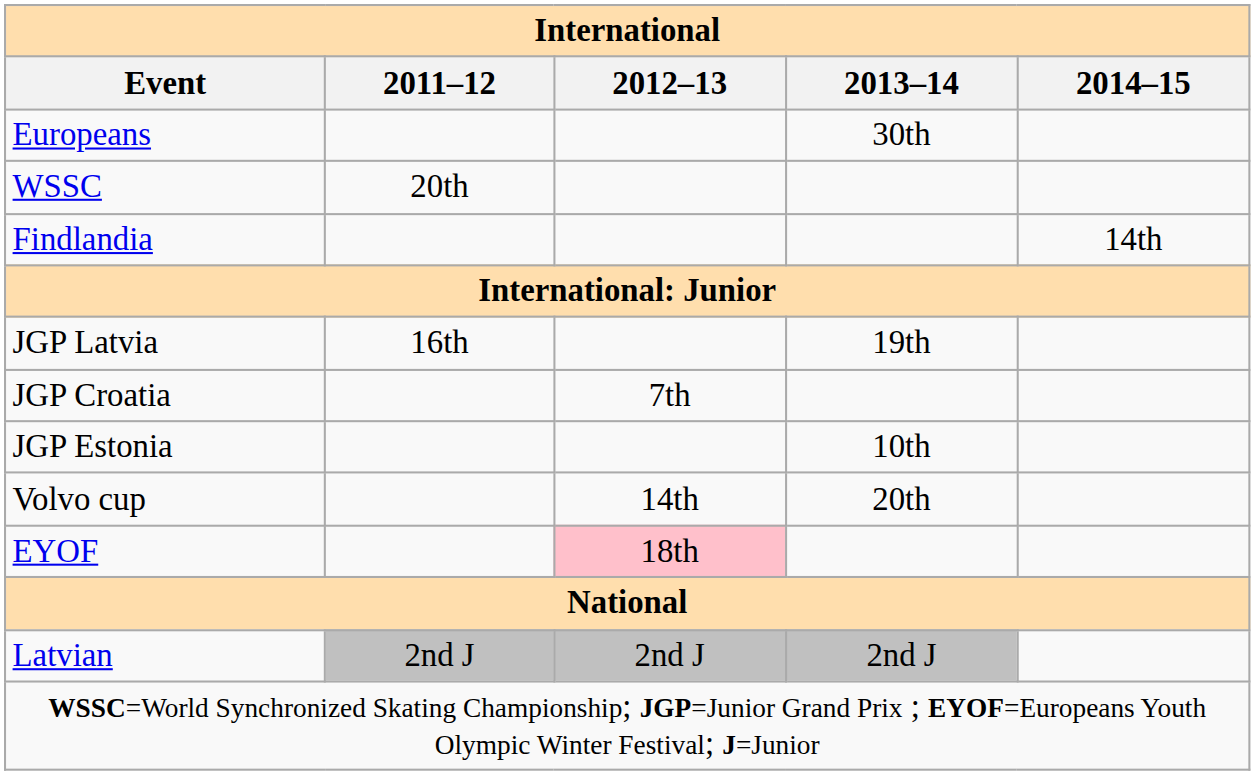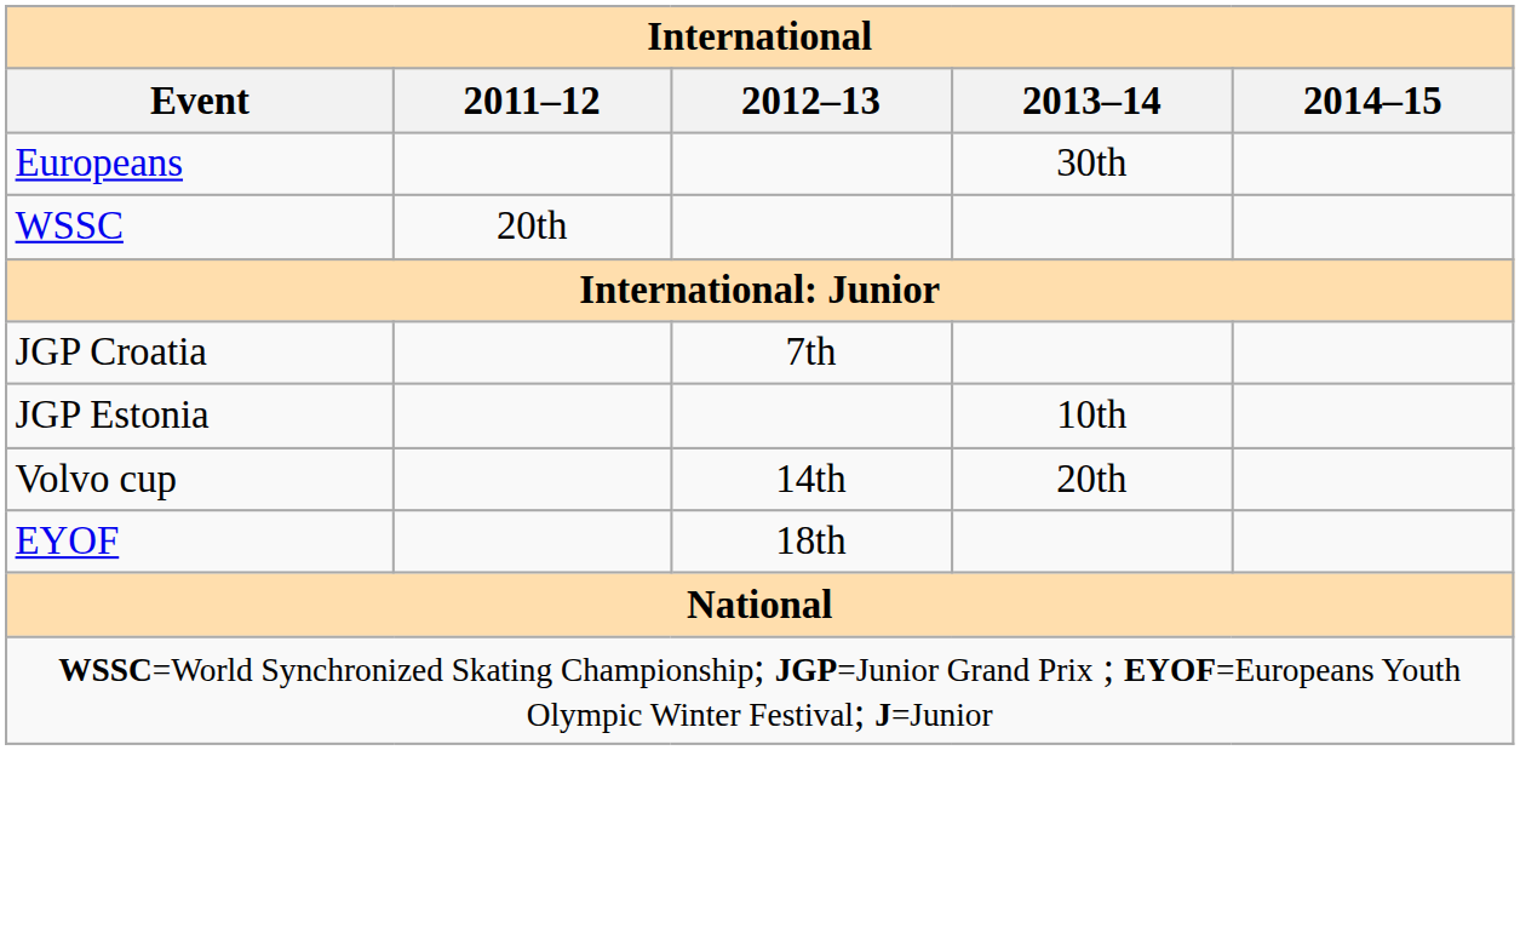 <table class="wikitable" style="text-align:center">
 <tr>
 <th style="background-color: #ffdead; " colspan=5 align=center><strong>International</strong></th>
 </tr>
 <tr>
 <th><strong>Event</strong></th>
 <th>2011–12</th>
 <th>2012–13</th>
 <th>2013–14</th>
 <th>2014–15</th>
 </tr>
 <tr>
 <td align=left><a href='#'>Europeans</a></td>
 <td></td>
 <td></td>
 <td>30th</td>
 <td></td>
 </tr>
 <tr>
 <td align=left><a href='#'>WSSC</a></td>
 <td>20th</td>
 <td></td>
 <td></td>
 <td></td>
 </tr>
 <tr>
-<td align=left><a href='#'>Findlandia</a></td>
-<td></td>
-<td></td>
-<td></td>
-<td>14th</td>
-</tr>
-<tr>
 <th style="background-color: #ffdead; " colspan=5 align=center><strong>International: Junior</strong></th>
-</tr>
-<tr>
-<td align=left>JGP Latvia</td>
-<td>16th</td>
-<td></td>
-<td>19th</td>
-<td></td>
 </tr>
 <tr>
 <td align=left>JGP Croatia</td>
 <td></td>
 <td>7th</td>
 <td></td>
 <td></td>
 </tr>
 <tr>
 <td align=left>JGP Estonia</td>
 <td></td>
 <td></td>
 <td>10th</td>
 <td></td>
 </tr>
 <tr>
 <td align=left>Volvo cup</td>
 <td></td>
 <td>14th</td>
 <td>20th</td>
 <td></td>
 </tr>
 <tr>
 <td align=left><a href='#'>EYOF</a></td>
 <td></td>
-<td style="background: pink;">18th</td>
+<td>18th</td>
 <td></td>
 </tr>
 <tr>
 <th style="background-color: #ffdead; " colspan=5 align=center><strong>National</strong></th>
 </tr>
 <tr>
-<td align=left><a href='#'>Latvian</a></td>
-<td bgcolor=silver>2nd J</td>
-<td bgcolor=silver>2nd J</td>
-<td bgcolor=silver>2nd J</td>
-<td></td>
-</tr>
-<tr>
 <td colspan=5 align=center><small><strong>WSSC</strong>=World Synchronized Skating Championship</small>; <small><strong>JGP</strong>=Junior Grand Prix</small> ; <small><strong>EYOF</strong>=Europeans Youth Olympic Winter Festival</small>; <small><strong>J</strong>=Junior</small></td>
 </tr>
 </table>
